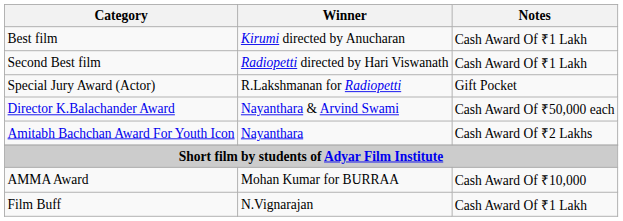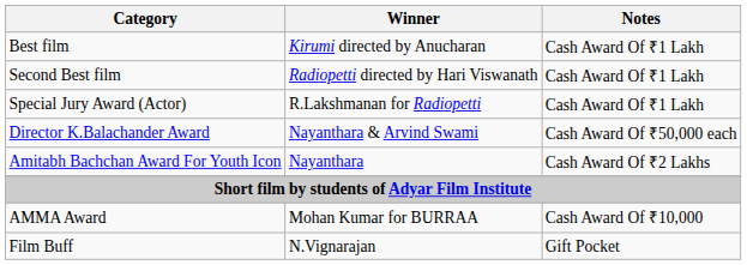 <table class="wikitable sortable" style="font-size: 95%;">
 <tr>
 <th>Category</th>
 <th>Winner </th>
 <th>Notes</th>
 </tr>
 <tr>
 <td>Best film</td>
 <td><em><a href='#'>Kirumi</a></em> directed by Anucharan</td>
 <td>Cash Award Of ₹1 Lakh</td>
 </tr>
 <tr>
 <td>Second Best film</td>
 <td><em><a href='#'>Radiopetti</a></em> directed by Hari Viswanath</td>
 <td>Cash Award Of ₹1 Lakh</td>
 </tr>
 <tr>
 <td>Special Jury Award (Actor)</td>
 <td>R.Lakshmanan for <em><a href='#'>Radiopetti</a></em></td>
-<td>Gift Pocket</td>
+<td>Cash Award Of ₹1 Lakh</td>
 </tr>
 <tr>
 <td><a href='#'>Director K.Balachander Award</a></td>
 <td><a href='#'>Nayanthara</a> & <a href='#'>Arvind Swami</a></td>
 <td>Cash Award Of ₹50,000 each</td>
 </tr>
 <tr>
 <td><a href='#'>Amitabh Bachchan Award For Youth Icon</a></td>
 <td><a href='#'>Nayanthara</a></td>
 <td>Cash Award Of ₹2 Lakhs</td>
 </tr>
 <tr>
 </tr>
 <tr bgcolor="#CCCCCC" align="center"|->
 <td colspan="4" style="text-align:center;"><strong>Short film by students of <a href='#'>Adyar Film Institute</a></strong></td>
 </tr>
 <tr>
 <td>AMMA Award</td>
 <td>Mohan Kumar for BURRAA</td>
 <td>Cash Award Of ₹10,000</td>
 </tr>
 <tr>
 <td>Film Buff</td>
 <td>N.Vignarajan</td>
-<td>Cash Award Of ₹1 Lakh</td>
+<td>Gift Pocket</td>
 </tr>
 </table>
